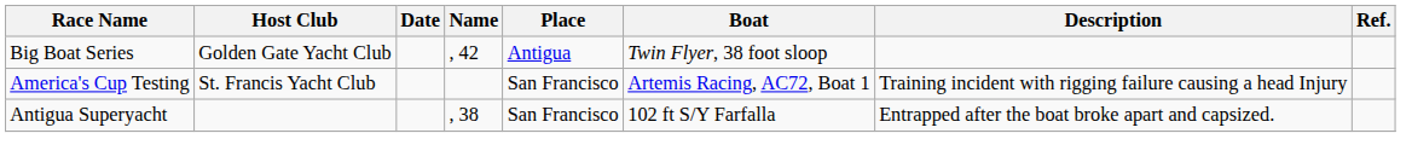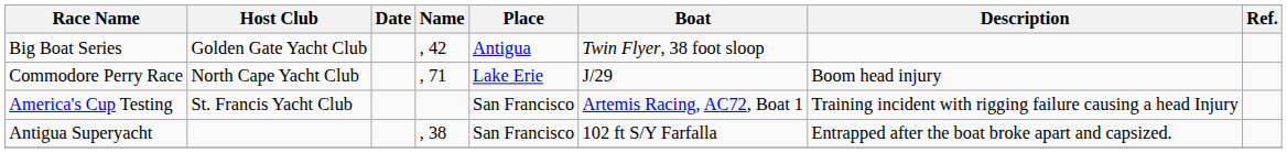 <table class="wikitable sortable">
 <tr>
 <th>Race Name</th>
 <th>Host Club</th>
 <th>Date</th>
 <th>Name</th>
 <th>Place</th>
 <th>Boat</th>
 <th>Description</th>
 <th>Ref.</th>
 </tr>
 <tr>
 <td>Big Boat Series</td>
 <td>Golden Gate Yacht Club</td>
 <td></td>
 <td>, 42</td>
 <td><a href='#'>Antigua</a></td>
 <td><em>Twin Flyer</em>, 38 foot sloop</td>
 <td></td>
+<td></td>
+</tr>
+<tr>
+<td>Commodore Perry Race</td>
+<td>North Cape Yacht Club</td>
+<td></td>
+<td>, 71</td>
+<td><a href='#'>Lake Erie</a></td>
+<td>J/29</td>
+<td>Boom head injury</td>
 <td></td>
 </tr>
 <tr>
 <td><a href='#'>America's Cup</a> Testing</td>
 <td>St. Francis Yacht Club</td>
 <td></td>
 <td></td>
 <td> San Francisco</td>
 <td><a href='#'>Artemis Racing</a>, <a href='#'>AC72</a>, Boat 1</td>
 <td>Training incident with rigging failure causing a head Injury</td>
 <td></td>
 </tr>
 <tr>
 <td>Antigua Superyacht</td>
 <td></td>
 <td></td>
 <td>, 38</td>
 <td> San Francisco</td>
 <td>102 ft S/Y Farfalla</td>
 <td>Entrapped after the boat broke apart and capsized.</td>
 <td></td>
 </tr>
 <tr>
 </tr>
 </table>
